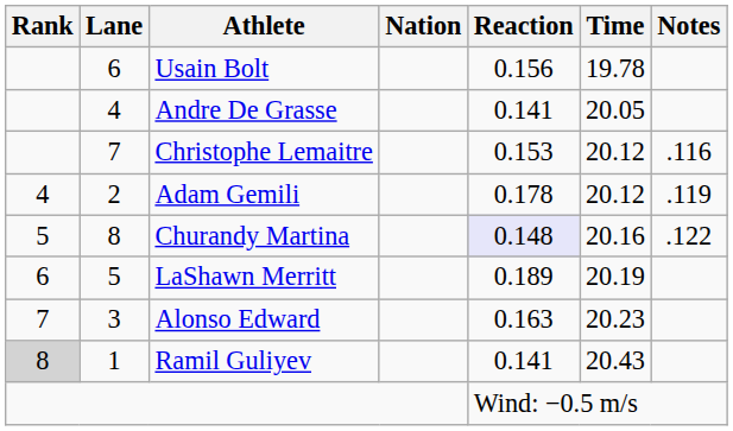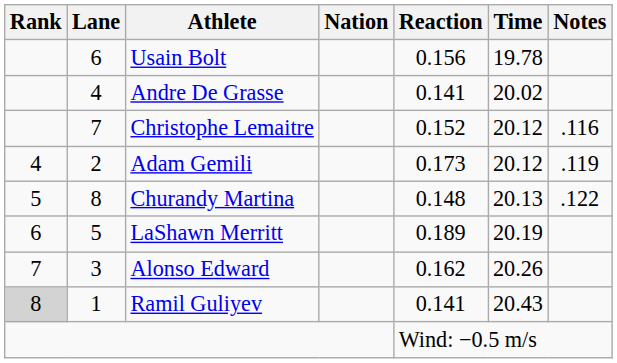 <table class="wikitable sortable" style="text-align:center">
 <tr>
 <th>Rank</th>
 <th>Lane</th>
 <th>Athlete</th>
 <th>Nation</th>
 <th>Reaction</th>
 <th>Time</th>
 <th>Notes</th>
 </tr>
 <tr>
 <td></td>
 <td>6</td>
 <td align=left><a href='#'>Usain Bolt</a></td>
 <td align=left></td>
 <td>0.156</td>
 <td>19.78</td>
 <td></td>
 </tr>
 <tr>
 <td></td>
 <td>4</td>
 <td align=left><a href='#'>Andre De Grasse</a></td>
 <td align=left></td>
 <td>0.141</td>
-<td>20.05</td>
+<td>20.02</td>
 <td></td>
 </tr>
 <tr>
 <td></td>
 <td>7</td>
 <td align=left><a href='#'>Christophe Lemaitre</a></td>
 <td align=left></td>
-<td>0.153</td>
+<td>0.152</td>
 <td>20.12</td>
 <td>.116</td>
 </tr>
 <tr>
 <td>4</td>
 <td>2</td>
 <td align=left><a href='#'>Adam Gemili</a></td>
 <td align=left></td>
-<td>0.178</td>
+<td>0.173</td>
 <td>20.12</td>
 <td>.119</td>
 </tr>
 <tr>
 <td>5</td>
 <td>8</td>
 <td align=left><a href='#'>Churandy Martina</a></td>
 <td align=left></td>
-<td style="background: lavender;">0.148</td>
-<td>20.16</td>
+<td>0.148</td>
+<td>20.13</td>
 <td>.122</td>
 </tr>
 <tr>
 <td>6</td>
 <td>5</td>
 <td align=left><a href='#'>LaShawn Merritt</a></td>
 <td align=left></td>
 <td>0.189</td>
 <td>20.19</td>
 <td></td>
 </tr>
 <tr>
 <td>7</td>
 <td>3</td>
 <td align=left><a href='#'>Alonso Edward</a></td>
 <td align=left></td>
-<td>0.163</td>
-<td>20.23</td>
+<td>0.162</td>
+<td>20.26</td>
 <td></td>
 </tr>
 <tr>
 <td style="background: lightgrey;">8</td>
 <td>1</td>
 <td align=left><a href='#'>Ramil Guliyev</a></td>
 <td align=left></td>
 <td>0.141</td>
 <td>20.43</td>
 <td></td>
 </tr>
 <tr class="sortbottom">
 <td colspan=4></td>
 <td colspan="4" style="text-align:left;">Wind: −0.5 m/s</td>
 </tr>
 </table>
